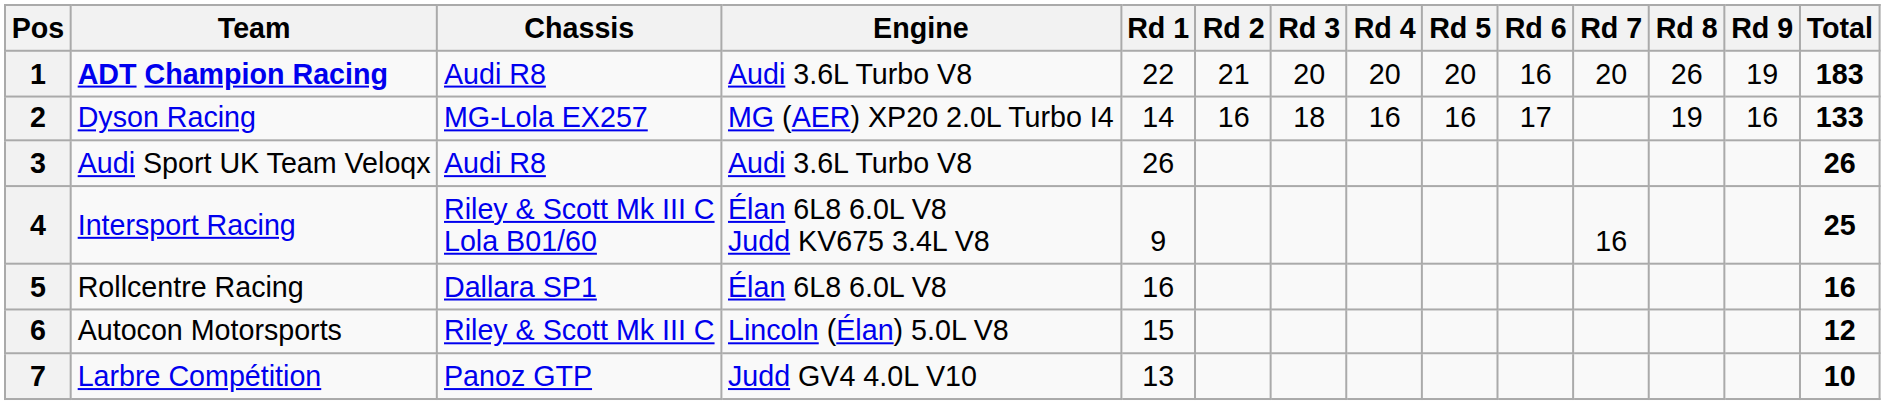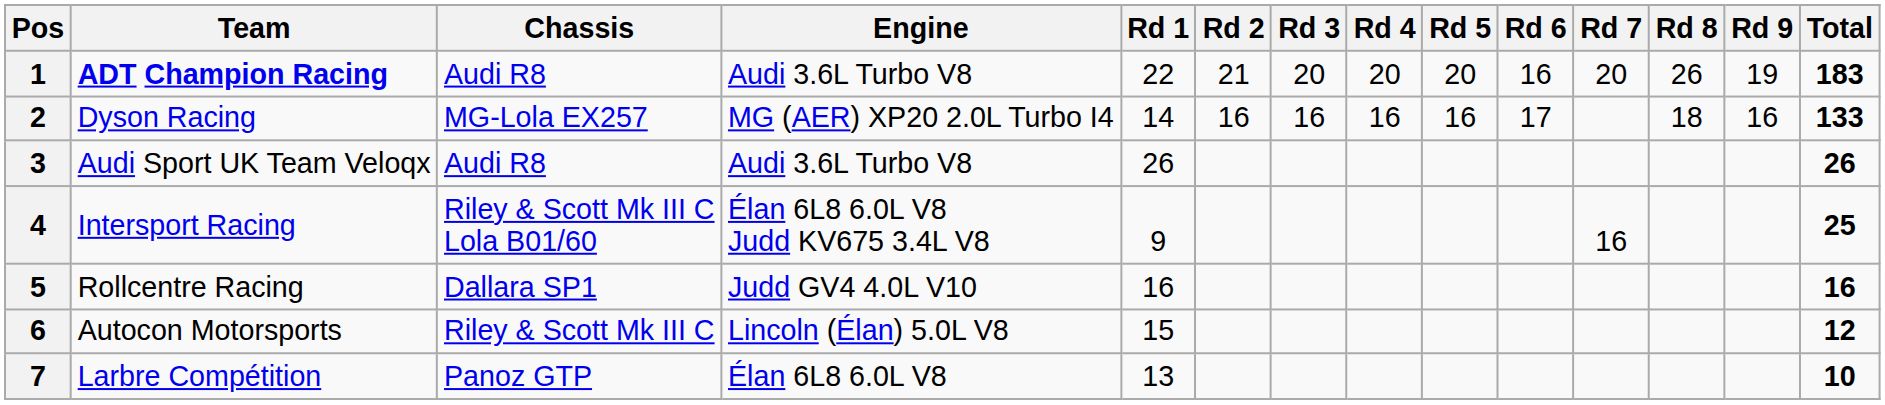 <table class="wikitable" style="font-size: 90%;">
 <tr>
 <th>Pos</th>
 <th>Team</th>
 <th>Chassis</th>
 <th>Engine</th>
 <th>Rd 1</th>
 <th>Rd 2</th>
 <th>Rd 3</th>
 <th>Rd 4</th>
 <th>Rd 5</th>
 <th>Rd 6</th>
 <th>Rd 7</th>
 <th>Rd 8</th>
 <th>Rd 9</th>
 <th>Total</th>
 </tr>
 <tr>
 <th>1</th>
 <td><strong> <a href='#'>ADT</a> <a href='#'>Champion Racing</a></strong></td>
 <td><a href='#'>Audi R8</a></td>
 <td><a href='#'>Audi</a> 3.6L Turbo V8</td>
 <td align="center">22</td>
 <td align="center">21</td>
 <td align="center">20</td>
 <td align="center">20</td>
 <td align="center">20</td>
 <td align="center">16</td>
 <td align="center">20</td>
 <td align="center">26</td>
 <td align="center">19</td>
 <td align="center"><strong>183</strong></td>
 </tr>
 <tr>
 <th>2</th>
 <td> <a href='#'>Dyson Racing</a></td>
 <td><a href='#'>MG-Lola EX257</a></td>
 <td><a href='#'>MG</a> (<a href='#'>AER</a>) XP20 2.0L Turbo I4</td>
 <td align="center">14</td>
 <td align="center">16</td>
-<td align="center">18</td>
+<td align="center">16</td>
 <td align="center">16</td>
 <td align="center">16</td>
 <td align="center">17</td>
 <td></td>
-<td align="center">19</td>
+<td align="center">18</td>
 <td align="center">16</td>
 <td align="center"><strong>133</strong></td>
 </tr>
 <tr>
 <th>3</th>
 <td> <a href='#'>Audi</a> Sport UK Team Veloqx</td>
 <td><a href='#'>Audi R8</a></td>
 <td><a href='#'>Audi</a> 3.6L Turbo V8</td>
 <td align="center">26</td>
 <td></td>
 <td></td>
 <td></td>
 <td></td>
 <td></td>
 <td></td>
 <td></td>
 <td></td>
 <td align="center"><strong>26</strong></td>
 </tr>
 <tr>
 <th>4</th>
 <td> <a href='#'>Intersport Racing</a></td>
 <td><a href='#'>Riley & Scott Mk III C</a><br><a href='#'>Lola B01/60</a></td>
 <td><a href='#'>Élan</a> 6L8 6.0L V8<br><a href='#'>Judd</a> KV675 3.4L V8</td>
 <td align="center"><br>9</td>
 <td></td>
 <td></td>
 <td></td>
 <td></td>
 <td></td>
 <td align="center"><br>16</td>
 <td></td>
 <td></td>
 <td align="center"><strong>25</strong></td>
 </tr>
 <tr>
 <th>5</th>
 <td> Rollcentre Racing</td>
 <td><a href='#'>Dallara SP1</a></td>
-<td><a href='#'>Élan</a> 6L8 6.0L V8</td>
+<td><a href='#'>Judd</a> GV4 4.0L V10</td>
 <td align="center">16</td>
 <td></td>
 <td></td>
 <td></td>
 <td></td>
 <td></td>
 <td></td>
 <td></td>
 <td></td>
 <td align="center"><strong>16</strong></td>
 </tr>
 <tr>
 <th>6</th>
 <td> Autocon Motorsports</td>
 <td><a href='#'>Riley & Scott Mk III C</a></td>
 <td><a href='#'>Lincoln</a> (<a href='#'>Élan</a>) 5.0L V8</td>
 <td align="center">15</td>
 <td></td>
 <td></td>
 <td></td>
 <td></td>
 <td></td>
 <td></td>
 <td></td>
 <td></td>
 <td align="center"><strong>12</strong></td>
 </tr>
 <tr>
 <th>7</th>
 <td> <a href='#'>Larbre Compétition</a></td>
 <td><a href='#'>Panoz GTP</a></td>
-<td><a href='#'>Judd</a> GV4 4.0L V10</td>
+<td><a href='#'>Élan</a> 6L8 6.0L V8</td>
 <td align="center">13</td>
 <td></td>
 <td></td>
 <td></td>
 <td></td>
 <td></td>
 <td></td>
 <td></td>
 <td></td>
 <td align="center"><strong>10</strong></td>
 </tr>
 </table>
